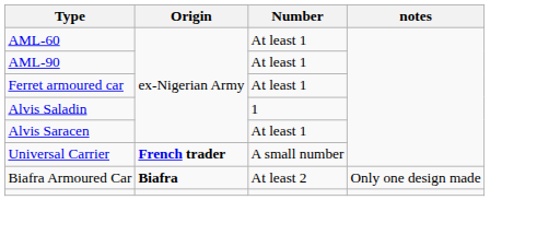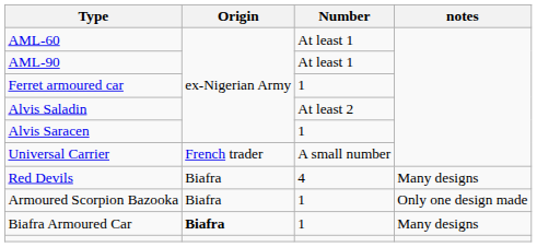 <table class="wikitable">
 <tr>
 <th>Type</th>
 <th>Origin</th>
 <th>Number</th>
 <th>notes</th>
 </tr>
 <tr>
 <td><a href='#'>AML-60</a></td>
 <td rowspan="5">ex-Nigerian Army</td>
 <td>At least 1</td>
 <td rowspan="6"></td>
 </tr>
 <tr>
 <td><a href='#'>AML-90</a></td>
 <td>At least 1</td>
 </tr>
 <tr>
 <td><a href='#'>Ferret armoured car</a></td>
-<td>At least 1</td>
+<td>1</td>
 </tr>
 <tr>
 <td><a href='#'>Alvis Saladin</a></td>
+<td>At least 2</td>
+</tr>
+<tr>
+<td><a href='#'>Alvis Saracen</a></td>
 <td>1</td>
 </tr>
 <tr>
-<td><a href='#'>Alvis Saracen</a></td>
-<td>At least 1</td>
+<td><a href='#'>Universal Carrier</a></td>
+<td><a href='#'>French</a> trader</td>
+<td>A small number</td>
 </tr>
 <tr>
-<td><a href='#'>Universal Carrier</a></td>
-<td><strong><a href='#'>French</a> trader</strong></td>
-<td>A small number</td>
+<td><a href='#'>Red Devils</a></td>
+<td>Biafra</td>
+<td>4</td>
+<td>Many designs</td>
+</tr>
+<tr>
+<td>Armoured Scorpion Bazooka</td>
+<td>Biafra</td>
+<td>1</td>
+<td>Only one design made</td>
 </tr>
 <tr>
 <td>Biafra Armoured Car</td>
 <td><strong>Biafra</strong></td>
-<td>At least 2</td>
-<td>Only one design made</td>
+<td>1</td>
+<td>Many designs</td>
 </tr>
 <tr>
 <td></td>
 <td></td>
 <td></td>
 <td></td>
 </tr>
 </table>
